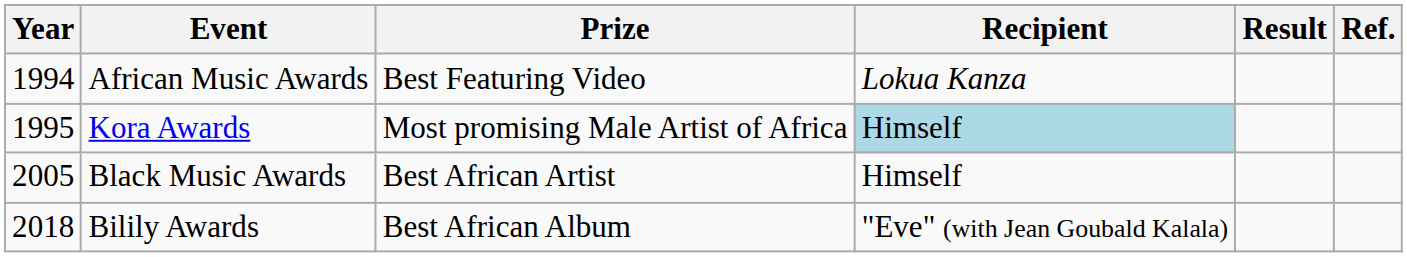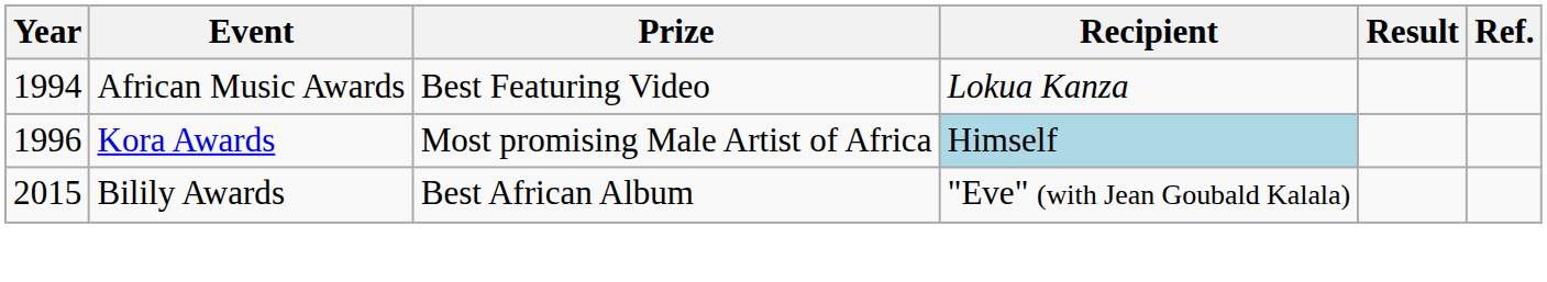 <table class="wikitable">
 <tr>
 <th>Year</th>
 <th>Event</th>
 <th>Prize</th>
 <th>Recipient</th>
 <th>Result</th>
 <th>Ref.</th>
 </tr>
 <tr>
 <td>1994</td>
 <td>African Music Awards</td>
 <td>Best Featuring Video</td>
 <td><em>Lokua Kanza</em></td>
 <td></td>
 <td></td>
 </tr>
 <tr>
-<td>1995</td>
+<td>1996</td>
 <td><a href='#'>Kora Awards</a></td>
 <td>Most promising Male Artist of Africa</td>
 <td style="background: lightblue;">Himself</td>
 <td></td>
 <td></td>
 </tr>
 <tr>
-<td>2005</td>
-<td>Black Music Awards</td>
-<td>Best African Artist</td>
-<td>Himself</td>
-<td></td>
-<td></td>
-</tr>
-<tr>
-<td>2018</td>
+<td>2015</td>
 <td>Bilily Awards</td>
 <td>Best African Album</td>
 <td>"Eve" <small>(with Jean Goubald Kalala)</small></td>
 <td></td>
 <td></td>
 </tr>
 </table>
